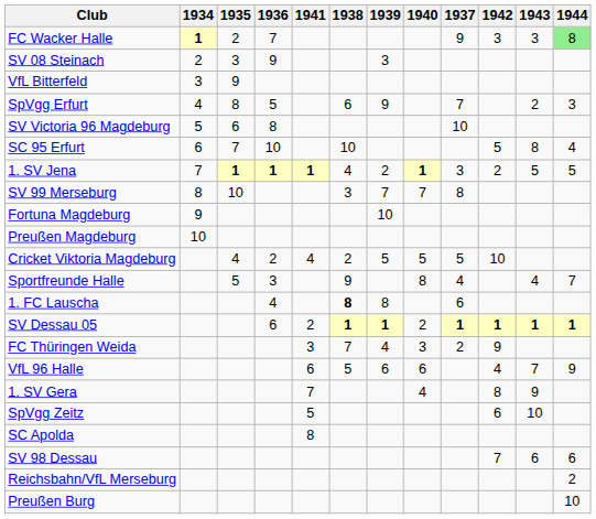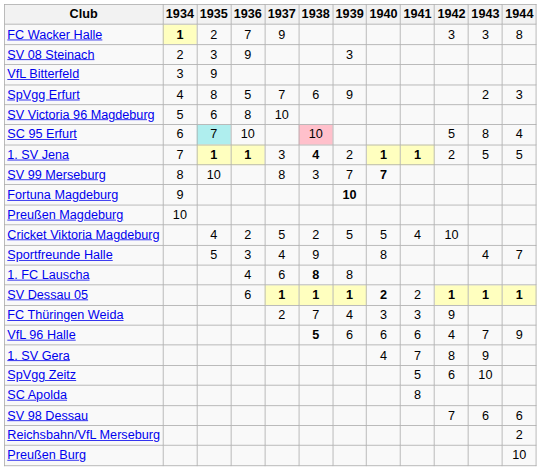 <table class="wikitable">
 <tr>
 <th>Club</th>
 <th>1934</th>
 <th>1935</th>
 <th>1936</th>
-<th>1941</th>
+<th>1937</th>
 <th>1938</th>
 <th>1939</th>
 <th>1940</th>
-<th>1937</th>
+<th>1941</th>
 <th>1942</th>
 <th>1943</th>
 <th>1944</th>
 </tr>
 <tr align="center">
 <td align="left"><a href='#'>FC Wacker Halle</a></td>
 <td bgcolor="#ffffbf"><strong>1</strong></td>
 <td>2</td>
 <td>7</td>
+<td>9</td>
 <td></td>
 <td></td>
 <td></td>
 <td></td>
-<td>9</td>
 <td>3</td>
 <td>3</td>
-<td style="background: lightgreen;">8</td>
+<td>8</td>
 </tr>
 <tr align="center">
 <td align="left"><a href='#'>SV 08 Steinach</a></td>
 <td>2</td>
 <td>3</td>
 <td>9</td>
 <td></td>
 <td></td>
 <td>3</td>
 <td></td>
 <td></td>
 <td></td>
 <td></td>
 <td></td>
 </tr>
 <tr align="center">
 <td align="left"><a href='#'>VfL Bitterfeld</a></td>
 <td>3</td>
 <td>9</td>
 <td></td>
 <td></td>
 <td></td>
 <td></td>
 <td></td>
 <td></td>
 <td></td>
 <td></td>
 <td></td>
 </tr>
 <tr align="center">
 <td align="left"><a href='#'>SpVgg Erfurt</a></td>
 <td>4</td>
 <td>8</td>
 <td>5</td>
-<td></td>
+<td>7</td>
 <td>6</td>
 <td>9</td>
 <td></td>
-<td>7</td>
+<td></td>
 <td></td>
 <td>2</td>
 <td>3</td>
 </tr>
 <tr align="center">
 <td align="left"><a href='#'>SV Victoria 96 Magdeburg</a></td>
 <td>5</td>
 <td>6</td>
 <td>8</td>
+<td>10</td>
 <td></td>
 <td></td>
 <td></td>
 <td></td>
-<td>10</td>
 <td></td>
 <td></td>
 <td></td>
 </tr>
 <tr align="center">
 <td align="left"><a href='#'>SC 95 Erfurt</a></td>
 <td>6</td>
-<td>7</td>
+<td style="background: paleturquoise;">7</td>
 <td>10</td>
 <td></td>
-<td>10</td>
+<td style="background: pink;">10</td>
 <td></td>
 <td></td>
 <td></td>
 <td>5</td>
 <td>8</td>
 <td>4</td>
 </tr>
 <tr align="center">
 <td align="left"><a href='#'>1. SV Jena</a></td>
 <td>7</td>
 <td bgcolor="#ffffbf"><strong>1</strong></td>
 <td bgcolor="#ffffbf"><strong>1</strong></td>
-<td bgcolor="#ffffbf"><strong>1</strong></td>
-<td>4</td>
+<td>3</td>
+<td><strong>4</strong></td>
 <td>2</td>
 <td bgcolor="#ffffbf"><strong>1</strong></td>
-<td>3</td>
+<td bgcolor="#ffffbf"><strong>1</strong></td>
 <td>2</td>
 <td>5</td>
 <td>5</td>
 </tr>
 <tr align="center">
 <td align="left"><a href='#'>SV 99 Merseburg</a></td>
 <td>8</td>
 <td>10</td>
 <td></td>
-<td></td>
+<td>8</td>
 <td>3</td>
 <td>7</td>
-<td>7</td>
-<td>8</td>
+<td><strong>7</strong></td>
+<td></td>
 <td></td>
 <td></td>
 <td></td>
 </tr>
 <tr align="center">
 <td align="left"><a href='#'>Fortuna Magdeburg</a></td>
 <td>9</td>
 <td></td>
 <td></td>
 <td></td>
 <td></td>
-<td>10</td>
+<td><strong>10</strong></td>
 <td></td>
 <td></td>
 <td></td>
 <td></td>
 <td></td>
 </tr>
 <tr align="center">
 <td align="left"><a href='#'>Preußen Magdeburg</a></td>
 <td>10</td>
 <td></td>
 <td></td>
 <td></td>
 <td></td>
 <td></td>
 <td></td>
 <td></td>
 <td></td>
 <td></td>
 <td></td>
 </tr>
 <tr align="center">
 <td align="left"><a href='#'>Cricket Viktoria Magdeburg</a></td>
 <td></td>
 <td>4</td>
 <td>2</td>
-<td>4</td>
+<td>5</td>
 <td>2</td>
 <td>5</td>
 <td>5</td>
-<td>5</td>
+<td>4</td>
 <td>10</td>
 <td></td>
 <td></td>
 </tr>
 <tr align="center">
 <td align="left"><a href='#'>Sportfreunde Halle</a></td>
 <td></td>
 <td>5</td>
 <td>3</td>
-<td></td>
+<td>4</td>
 <td>9</td>
 <td></td>
 <td>8</td>
-<td>4</td>
+<td></td>
 <td></td>
 <td>4</td>
 <td>7</td>
 </tr>
 <tr align="center">
 <td align="left"><a href='#'>1. FC Lauscha</a></td>
 <td></td>
 <td></td>
 <td>4</td>
-<td></td>
+<td>6</td>
 <td><strong>8</strong></td>
 <td>8</td>
 <td></td>
-<td>6</td>
+<td></td>
 <td></td>
 <td></td>
 <td></td>
 </tr>
 <tr align="center">
 <td align="left"><a href='#'>SV Dessau 05</a></td>
 <td></td>
 <td></td>
 <td>6</td>
-<td>2</td>
 <td bgcolor="#ffffbf"><strong>1</strong></td>
 <td bgcolor="#ffffbf"><strong>1</strong></td>
+<td bgcolor="#ffffbf"><strong>1</strong></td>
+<td><strong>2</strong></td>
 <td>2</td>
-<td bgcolor="#ffffbf"><strong>1</strong></td>
 <td bgcolor="#ffffbf"><strong>1</strong></td>
 <td bgcolor="#ffffbf"><strong>1</strong></td>
 <td bgcolor="#ffffbf"><strong>1</strong></td>
 </tr>
 <tr align="center">
 <td align="left"><a href='#'>FC Thüringen Weida</a></td>
 <td></td>
 <td></td>
 <td></td>
-<td>3</td>
+<td>2</td>
 <td>7</td>
 <td>4</td>
 <td>3</td>
-<td>2</td>
+<td>3</td>
 <td>9</td>
 <td></td>
 <td></td>
 </tr>
 <tr align="center">
 <td align="left"><a href='#'>VfL 96 Halle</a></td>
 <td></td>
 <td></td>
 <td></td>
-<td>6</td>
-<td>5</td>
+<td></td>
+<td><strong>5</strong></td>
 <td>6</td>
 <td>6</td>
-<td></td>
+<td>6</td>
 <td>4</td>
 <td>7</td>
 <td>9</td>
 </tr>
 <tr align="center">
 <td align="left"><a href='#'>1. SV Gera</a></td>
 <td></td>
 <td></td>
 <td></td>
-<td>7</td>
+<td></td>
 <td></td>
 <td></td>
 <td>4</td>
-<td></td>
+<td>7</td>
 <td>8</td>
 <td>9</td>
 <td></td>
 </tr>
 <tr align="center">
 <td align="left"><a href='#'>SpVgg Zeitz</a></td>
 <td></td>
 <td></td>
 <td></td>
-<td>5</td>
 <td></td>
 <td></td>
 <td></td>
 <td></td>
+<td>5</td>
 <td>6</td>
 <td>10</td>
 <td></td>
 </tr>
 <tr align="center">
 <td align="left"><a href='#'>SC Apolda</a></td>
 <td></td>
 <td></td>
 <td></td>
-<td>8</td>
 <td></td>
 <td></td>
 <td></td>
 <td></td>
+<td>8</td>
 <td></td>
 <td></td>
 <td></td>
 </tr>
 <tr align="center">
 <td align="left"><a href='#'>SV 98 Dessau</a></td>
 <td></td>
 <td></td>
 <td></td>
 <td></td>
 <td></td>
 <td></td>
 <td></td>
 <td></td>
 <td>7</td>
 <td>6</td>
 <td>6</td>
 </tr>
 <tr align="center">
 <td align="left"><a href='#'>Reichsbahn/VfL Merseburg</a></td>
 <td></td>
 <td></td>
 <td></td>
 <td></td>
 <td></td>
 <td></td>
 <td></td>
 <td></td>
 <td></td>
 <td></td>
 <td>2</td>
 </tr>
 <tr align="center">
 <td align="left"><a href='#'>Preußen Burg</a></td>
 <td></td>
 <td></td>
 <td></td>
 <td></td>
 <td></td>
 <td></td>
 <td></td>
 <td></td>
 <td></td>
 <td></td>
 <td>10</td>
 </tr>
 </table>
